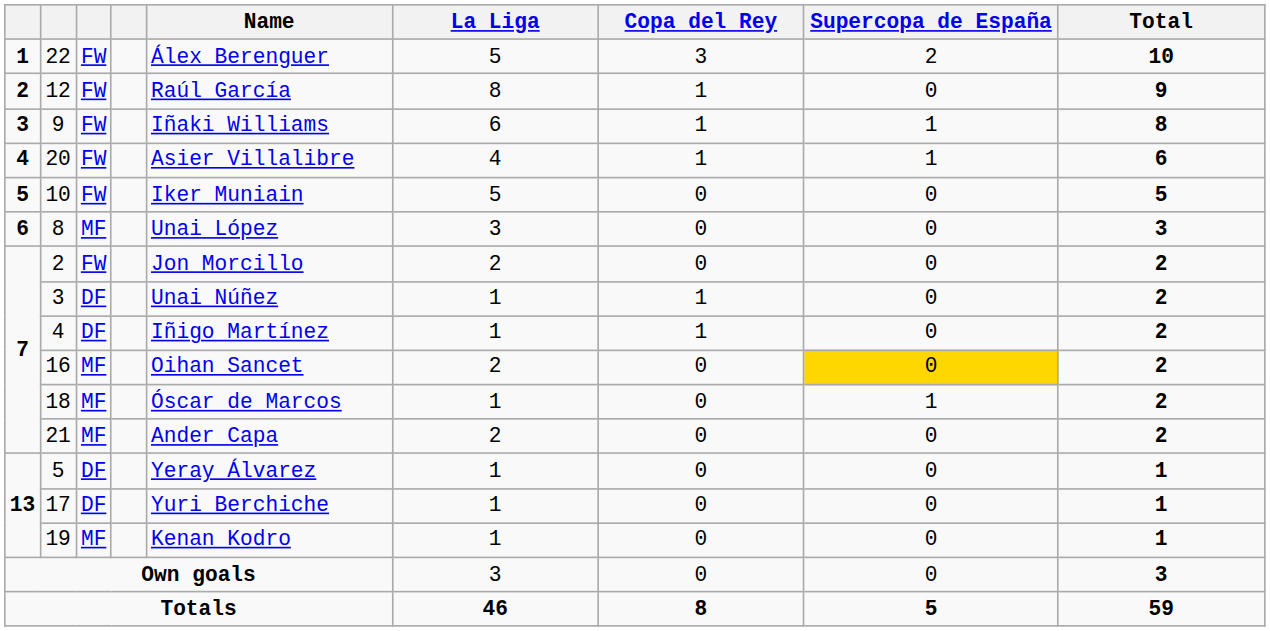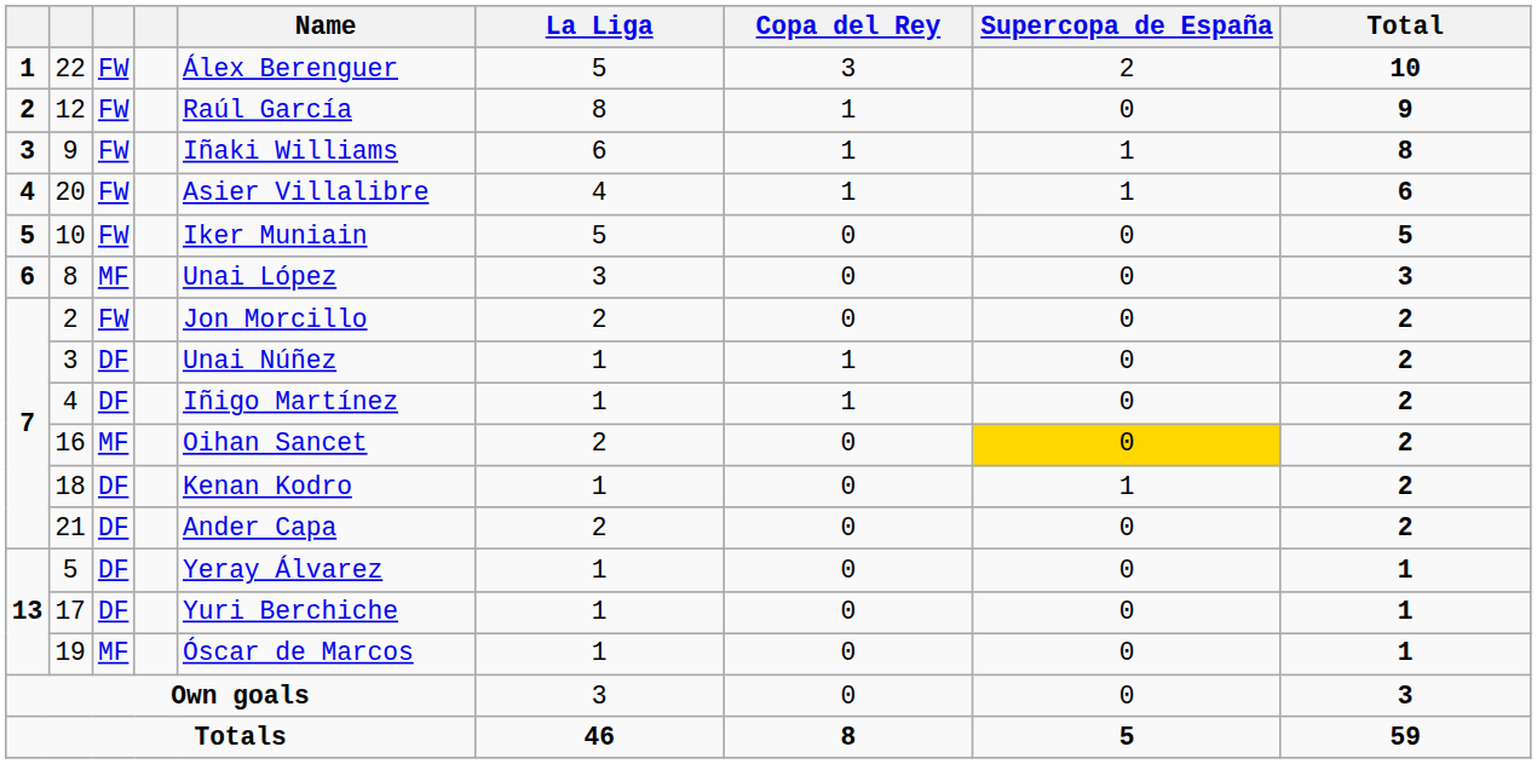 <table class="wikitable" style="text-align:center">
 <tr>
 <th width=15></th>
 <th width=15></th>
 <th width=15></th>
 <th width=15></th>
 <th width=145>Name</th>
 <th width=120><a href='#'>La Liga</a></th>
 <th width=120><a href='#'>Copa del Rey</a></th>
 <th width=150><a href='#'>Supercopa de España</a></th>
 <th width=120>Total</th>
 </tr>
 <tr>
 <td><strong>1</strong></td>
 <td>22</td>
 <td><a href='#'>FW</a></td>
 <td></td>
 <td align=left><a href='#'>Álex Berenguer</a></td>
 <td>5</td>
 <td>3</td>
 <td>2</td>
 <td><strong>10</strong></td>
 </tr>
 <tr>
 <td><strong>2</strong></td>
 <td>12</td>
 <td><a href='#'>FW</a></td>
 <td></td>
 <td align=left><a href='#'>Raúl García</a></td>
 <td>8</td>
 <td>1</td>
 <td>0</td>
 <td><strong>9</strong></td>
 </tr>
 <tr>
 <td><strong>3</strong></td>
 <td>9</td>
 <td><a href='#'>FW</a></td>
 <td></td>
 <td align=left><a href='#'>Iñaki Williams</a></td>
 <td>6</td>
 <td>1</td>
 <td>1</td>
 <td><strong>8</strong></td>
 </tr>
 <tr>
 <td><strong>4</strong></td>
 <td>20</td>
 <td><a href='#'>FW</a></td>
 <td></td>
 <td align=left><a href='#'>Asier Villalibre</a></td>
 <td>4</td>
 <td>1</td>
 <td>1</td>
 <td><strong>6</strong></td>
 </tr>
 <tr>
 <td><strong>5</strong></td>
 <td>10</td>
 <td><a href='#'>FW</a></td>
 <td></td>
 <td align=left><a href='#'>Iker Muniain</a></td>
 <td>5</td>
 <td>0</td>
 <td>0</td>
 <td><strong>5</strong></td>
 </tr>
 <tr>
 <td><strong>6</strong></td>
 <td>8</td>
 <td><a href='#'>MF</a></td>
 <td></td>
 <td align=left><a href='#'>Unai López</a></td>
 <td>3</td>
 <td>0</td>
 <td>0</td>
 <td><strong>3</strong></td>
 </tr>
 <tr>
 <td rowspan=6><strong>7</strong></td>
 <td>2</td>
 <td><a href='#'>FW</a></td>
 <td></td>
 <td align=left><a href='#'>Jon Morcillo</a></td>
 <td>2</td>
 <td>0</td>
 <td>0</td>
 <td><strong>2</strong></td>
 </tr>
 <tr>
 <td>3</td>
 <td><a href='#'>DF</a></td>
 <td></td>
 <td align=left><a href='#'>Unai Núñez</a></td>
 <td>1</td>
 <td>1</td>
 <td>0</td>
 <td><strong>2</strong></td>
 </tr>
 <tr>
 <td>4</td>
 <td><a href='#'>DF</a></td>
 <td></td>
 <td align=left><a href='#'>Iñigo Martínez</a></td>
 <td>1</td>
 <td>1</td>
 <td>0</td>
 <td><strong>2</strong></td>
 </tr>
 <tr>
 <td>16</td>
 <td><a href='#'>MF</a></td>
 <td></td>
 <td align=left><a href='#'>Oihan Sancet</a></td>
 <td>2</td>
 <td>0</td>
 <td style="background: gold;">0</td>
 <td><strong>2</strong></td>
 </tr>
 <tr>
 <td>18</td>
-<td><a href='#'>MF</a></td>
+<td><a href='#'>DF</a></td>
 <td></td>
-<td align=left><a href='#'>Óscar de Marcos</a></td>
+<td align=left><a href='#'>Kenan Kodro</a></td>
 <td>1</td>
 <td>0</td>
 <td>1</td>
 <td><strong>2</strong></td>
 </tr>
 <tr>
 <td>21</td>
-<td><a href='#'>MF</a></td>
+<td><a href='#'>DF</a></td>
 <td></td>
 <td align=left><a href='#'>Ander Capa</a></td>
 <td>2</td>
 <td>0</td>
 <td>0</td>
 <td><strong>2</strong></td>
 </tr>
 <tr>
 <td rowspan=3><strong>13</strong></td>
 <td>5</td>
 <td><a href='#'>DF</a></td>
 <td></td>
 <td align=left><a href='#'>Yeray Álvarez</a></td>
 <td>1</td>
 <td>0</td>
 <td>0</td>
 <td><strong>1</strong></td>
 </tr>
 <tr>
 <td>17</td>
 <td><a href='#'>DF</a></td>
 <td></td>
 <td align=left><a href='#'>Yuri Berchiche</a></td>
 <td>1</td>
 <td>0</td>
 <td>0</td>
 <td><strong>1</strong></td>
 </tr>
 <tr>
 <td>19</td>
 <td><a href='#'>MF</a></td>
 <td></td>
-<td align=left><a href='#'>Kenan Kodro</a></td>
+<td align=left><a href='#'>Óscar de Marcos</a></td>
 <td>1</td>
 <td>0</td>
 <td>0</td>
 <td><strong>1</strong></td>
 </tr>
 <tr>
 <td colspan=5><strong>Own goals</strong></td>
 <td>3</td>
 <td>0</td>
 <td>0</td>
 <td><strong>3</strong></td>
 </tr>
 <tr>
 <td colspan=5><strong>Totals</strong></td>
 <td><strong>46</strong></td>
 <td><strong>8</strong></td>
 <td><strong>5</strong></td>
 <td><strong>59</strong></td>
 </tr>
 </table>
